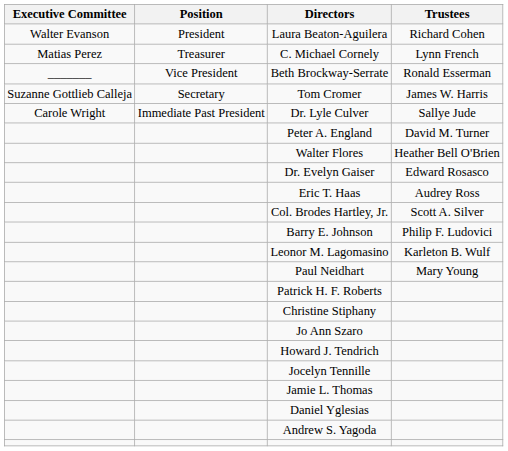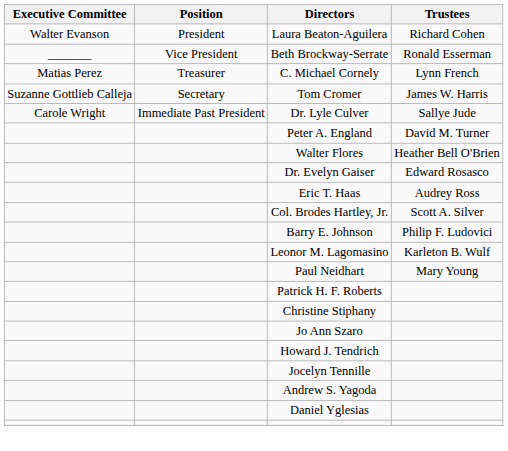 <table class="wikitable">
 <tr>
 <th>Executive Committee</th>
 <th>Position</th>
 <th>Directors</th>
 <th>Trustees</th>
 </tr>
 <tr align="center">
 <td>Walter Evanson</td>
 <td>President</td>
 <td>Laura Beaton-Aguilera</td>
 <td>Richard Cohen</td>
 </tr>
 <tr align="center">
+<td>_______</td>
+<td>Vice President</td>
+<td>Beth Brockway-Serrate</td>
+<td>Ronald Esserman</td>
+</tr>
+<tr align="center">
 <td>Matias Perez</td>
 <td>Treasurer</td>
 <td>C. Michael Cornely</td>
 <td>Lynn French</td>
-</tr>
-<tr align="center">
-<td>_______</td>
-<td>Vice President</td>
-<td>Beth Brockway-Serrate</td>
-<td>Ronald Esserman</td>
 </tr>
 <tr align="center">
 <td>Suzanne Gottlieb Calleja</td>
 <td>Secretary</td>
 <td>Tom Cromer</td>
 <td>James W. Harris</td>
 </tr>
 <tr align="center">
 <td>Carole Wright</td>
 <td>Immediate Past President</td>
 <td>Dr. Lyle Culver</td>
 <td>Sallye Jude</td>
 </tr>
 <tr align="center">
 <td></td>
 <td></td>
 <td>Peter A. England</td>
 <td>David M. Turner</td>
 </tr>
 <tr align="center">
 <td></td>
 <td></td>
 <td>Walter Flores</td>
 <td>Heather Bell O'Brien</td>
 </tr>
 <tr align="center">
 <td></td>
 <td></td>
 <td>Dr. Evelyn Gaiser</td>
 <td>Edward Rosasco</td>
 </tr>
 <tr align="center">
 <td></td>
 <td></td>
 <td>Eric T. Haas</td>
 <td>Audrey Ross</td>
 </tr>
 <tr align="center">
 <td></td>
 <td></td>
 <td>Col. Brodes Hartley, Jr.</td>
 <td>Scott A. Silver</td>
 </tr>
 <tr align="center">
 <td></td>
 <td></td>
 <td>Barry E. Johnson</td>
 <td>Philip F. Ludovici</td>
 </tr>
 <tr align="center">
 <td></td>
 <td></td>
 <td>Leonor M. Lagomasino</td>
 <td>Karleton B. Wulf</td>
 </tr>
 <tr align="center">
 <td></td>
 <td></td>
 <td>Paul Neidhart</td>
 <td>Mary Young</td>
 </tr>
 <tr align="center">
 <td></td>
 <td></td>
 <td>Patrick H. F. Roberts</td>
 <td></td>
 </tr>
 <tr align="center">
 <td></td>
 <td></td>
 <td>Christine Stiphany</td>
 <td></td>
 </tr>
 <tr align="center">
 <td></td>
 <td></td>
 <td>Jo Ann Szaro</td>
 <td></td>
 </tr>
 <tr align="center">
 <td></td>
 <td></td>
 <td>Howard J. Tendrich</td>
 <td></td>
 </tr>
 <tr align="center">
 <td></td>
 <td></td>
 <td>Jocelyn Tennille</td>
 <td></td>
 </tr>
 <tr align="center">
 <td></td>
 <td></td>
-<td>Jamie L. Thomas</td>
+<td>Andrew S. Yagoda</td>
 <td></td>
 </tr>
 <tr align="center">
 <td></td>
 <td></td>
 <td>Daniel Yglesias</td>
 <td></td>
 </tr>
 <tr align="center">
 <td></td>
 <td></td>
-<td>Andrew S. Yagoda</td>
-<td></td>
-</tr>
-<tr align="center">
-<td></td>
-<td></td>
 <td></td>
 <td></td>
 </tr>
 </table>
